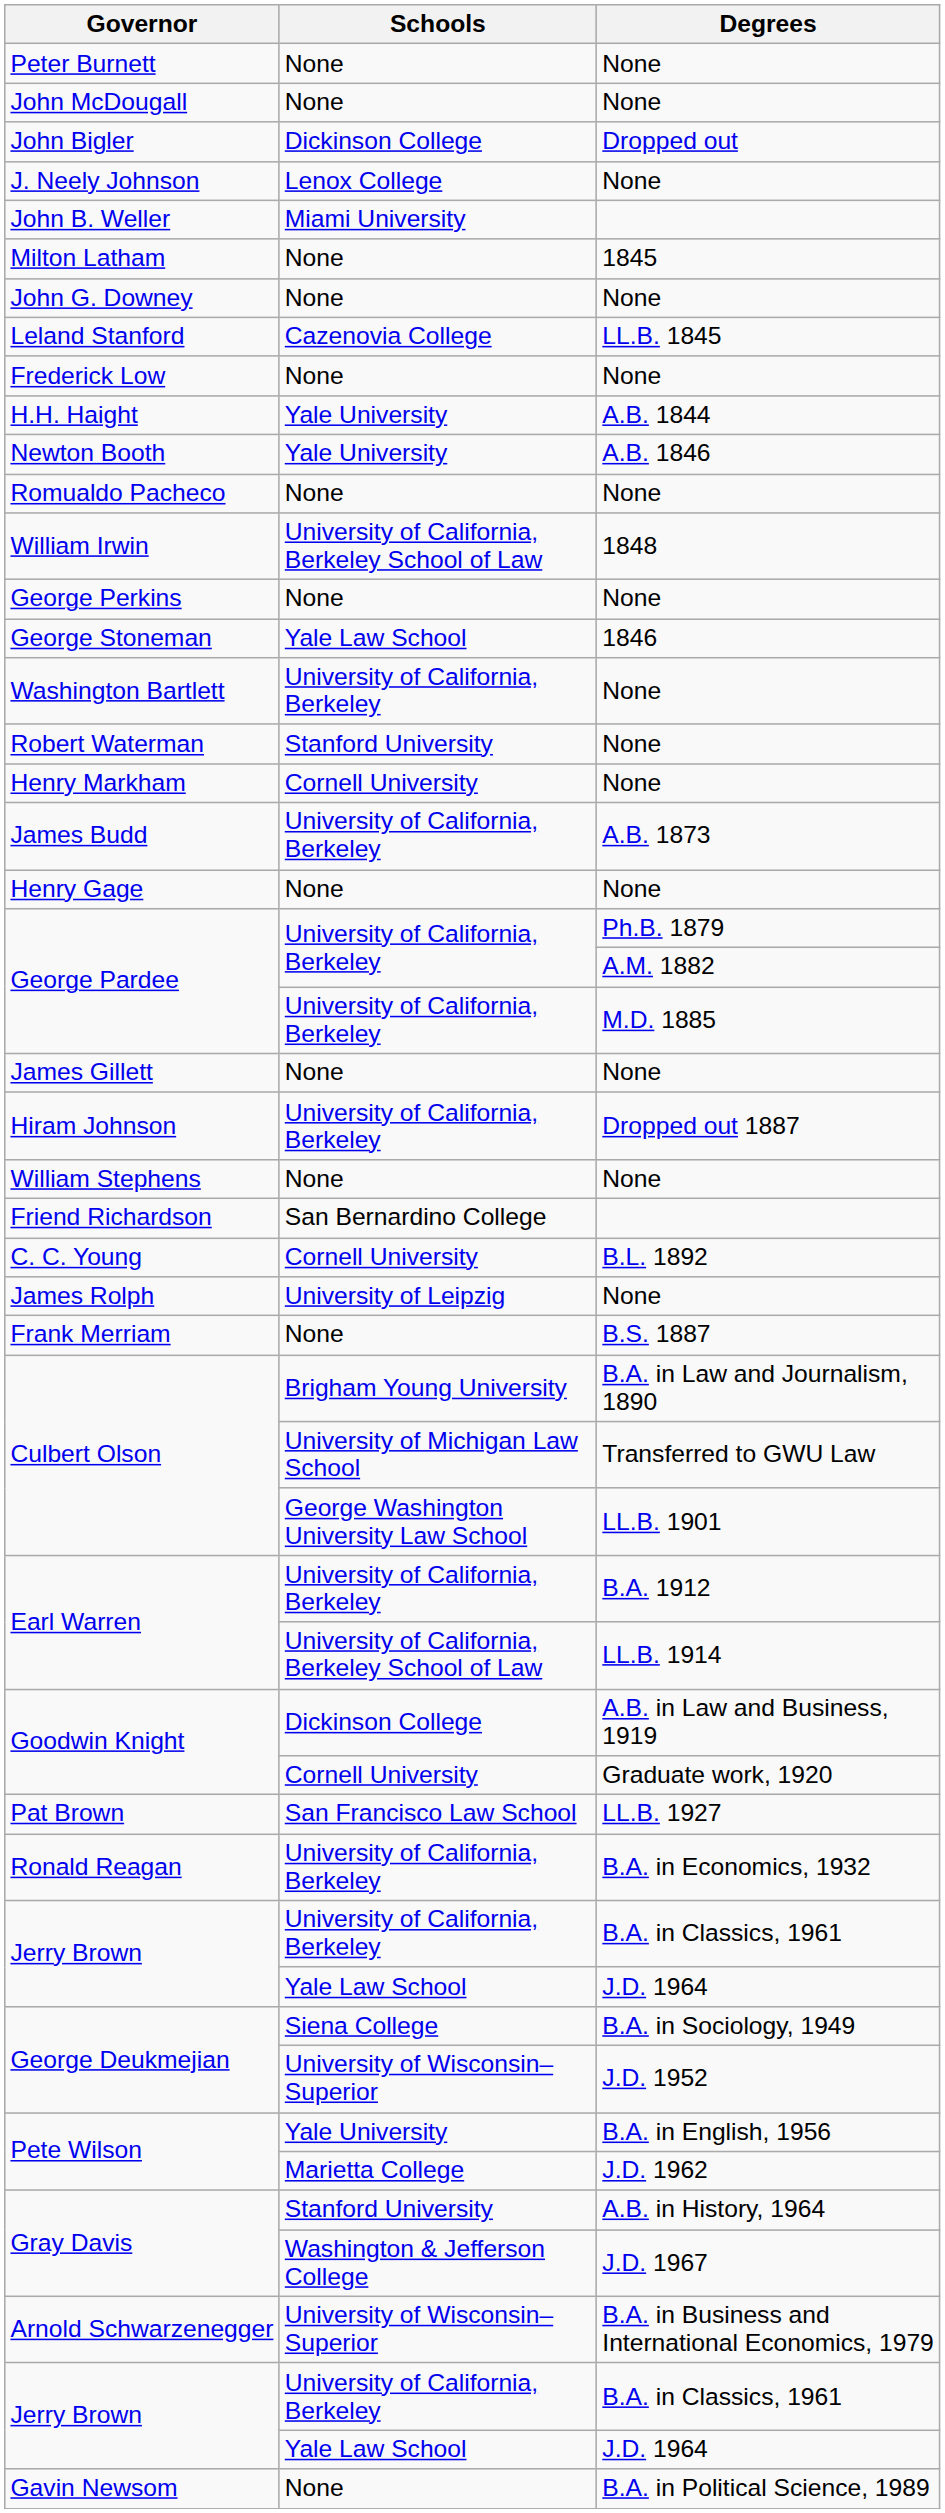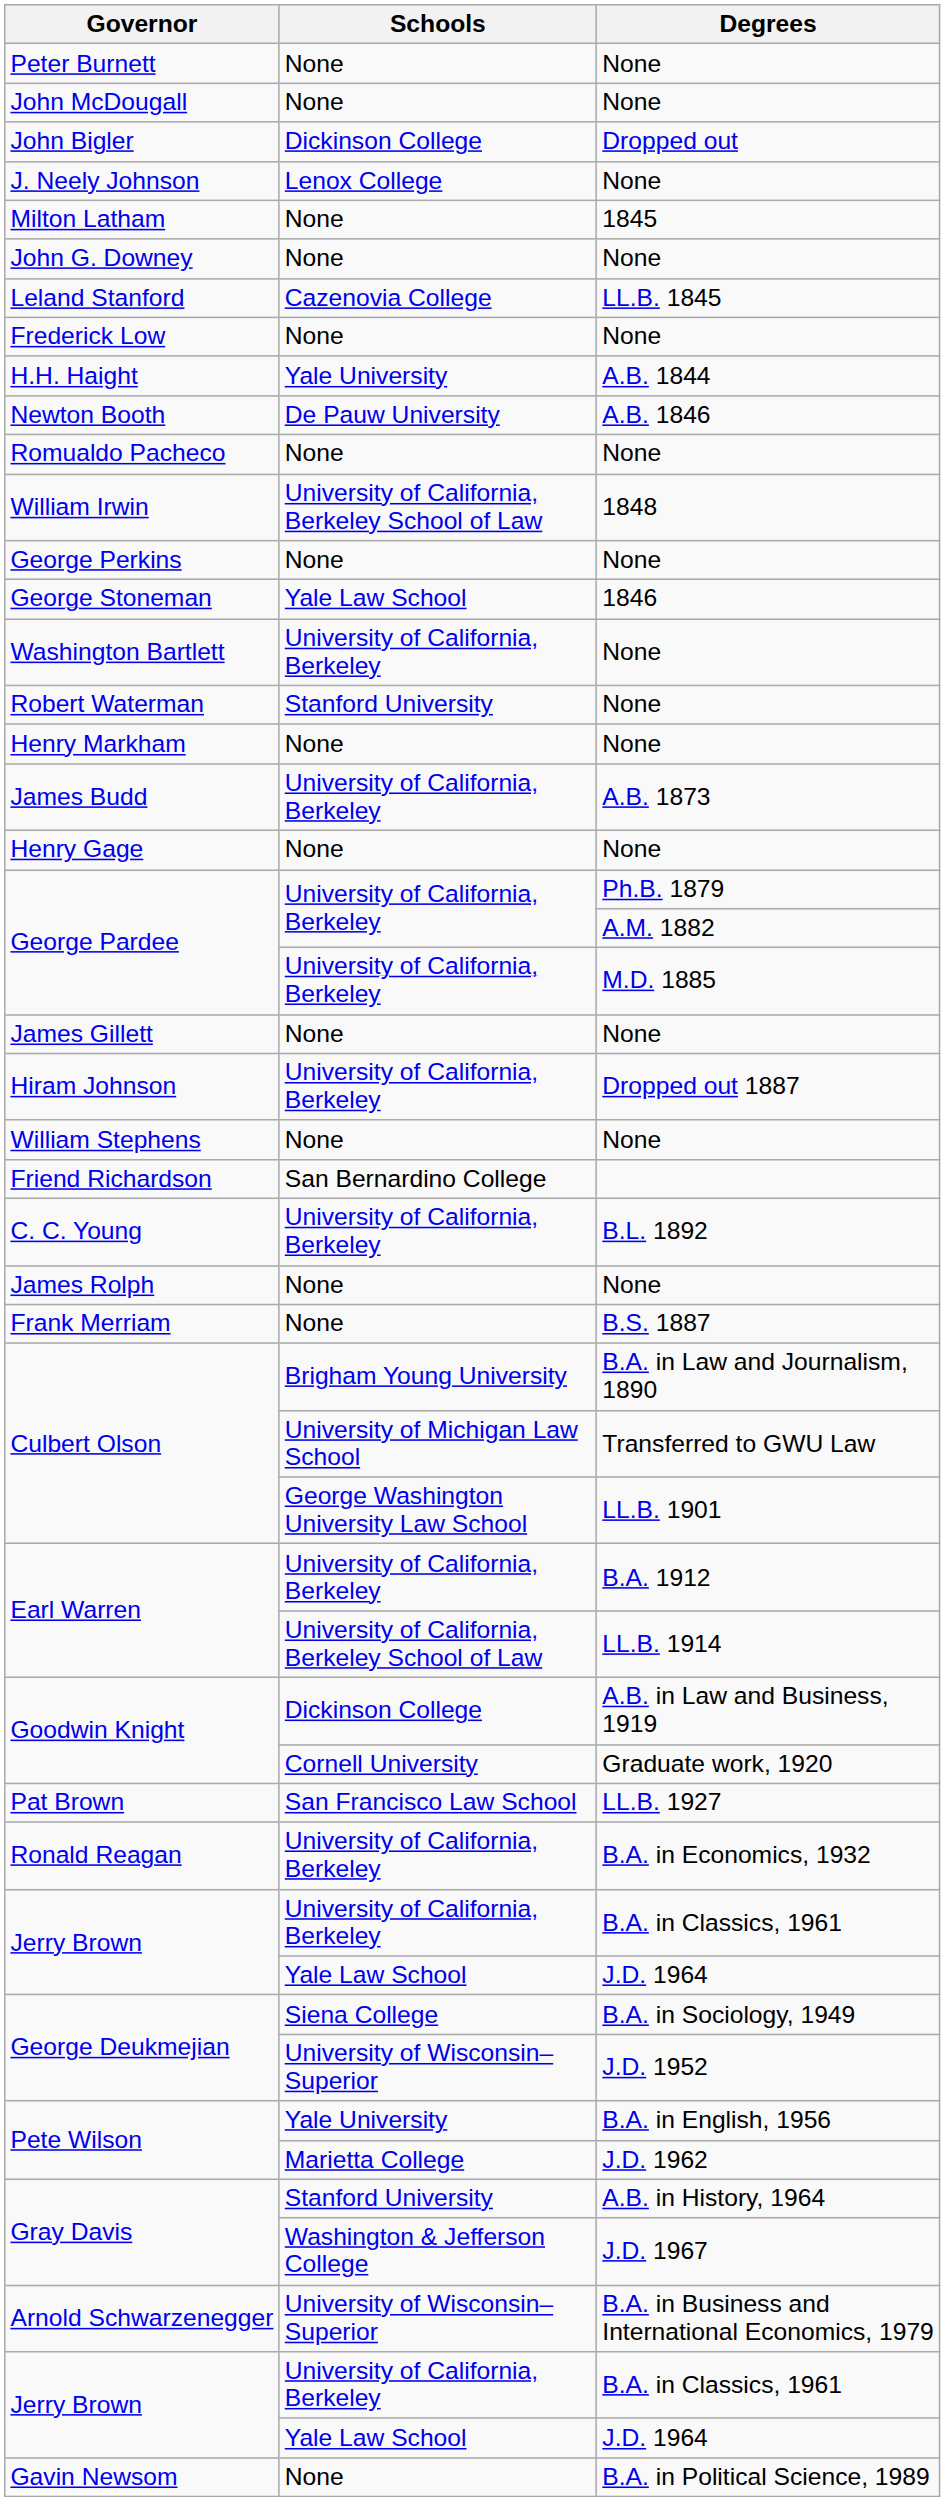 <table class="wikitable">
 <tr>
 <th>Governor</th>
 <th>Schools</th>
 <th>Degrees</th>
 </tr>
 <tr>
 <td nowrap><a href='#'>Peter Burnett</a></td>
 <td>None</td>
 <td>None</td>
 </tr>
 <tr>
 <td nowrap><a href='#'>John McDougall</a></td>
 <td>None</td>
 <td>None</td>
 </tr>
 <tr>
 <td nowrap><a href='#'>John Bigler</a></td>
 <td><a href='#'>Dickinson College</a></td>
 <td><a href='#'>Dropped out</a></td>
 </tr>
 <tr>
 <td nowrap><a href='#'>J. Neely Johnson</a></td>
 <td><a href='#'>Lenox College</a></td>
 <td>None</td>
-</tr>
-<tr>
-<td nowrap><a href='#'>John B. Weller</a></td>
-<td><a href='#'>Miami University</a></td>
-<td></td>
 </tr>
 <tr>
 <td nowrap><a href='#'>Milton Latham</a></td>
 <td>None</td>
 <td>1845</td>
 </tr>
 <tr>
 <td nowrap><a href='#'>John G. Downey</a></td>
 <td>None</td>
 <td>None</td>
 </tr>
 <tr>
 <td nowrap><a href='#'>Leland Stanford</a></td>
 <td><a href='#'>Cazenovia College</a></td>
 <td><a href='#'>LL.B.</a> 1845</td>
 </tr>
 <tr>
 <td nowrap><a href='#'>Frederick Low</a></td>
 <td>None</td>
 <td>None</td>
 </tr>
 <tr>
 <td nowrap><a href='#'>H.H. Haight</a></td>
 <td><a href='#'>Yale University</a></td>
 <td><a href='#'>A.B.</a> 1844</td>
 </tr>
 <tr>
 <td nowrap><a href='#'>Newton Booth</a></td>
-<td><a href='#'>Yale University</a></td>
+<td><a href='#'>De Pauw University</a></td>
 <td><a href='#'>A.B.</a> 1846</td>
 </tr>
 <tr>
 <td nowrap><a href='#'>Romualdo Pacheco</a></td>
 <td>None</td>
 <td>None</td>
 </tr>
 <tr>
 <td nowrap><a href='#'>William Irwin</a></td>
 <td><a href='#'>University of California, Berkeley School of Law</a></td>
 <td>1848</td>
 </tr>
 <tr>
 <td nowrap><a href='#'>George Perkins</a></td>
 <td>None</td>
 <td>None</td>
 </tr>
 <tr>
 <td nowrap><a href='#'>George Stoneman</a></td>
 <td><a href='#'>Yale Law School</a></td>
 <td>1846</td>
 </tr>
 <tr>
 <td nowrap><a href='#'>Washington Bartlett</a></td>
 <td><a href='#'>University of California, Berkeley</a></td>
 <td>None</td>
 </tr>
 <tr>
 <td nowrap><a href='#'>Robert Waterman</a></td>
 <td><a href='#'>Stanford University</a></td>
 <td>None</td>
 </tr>
 <tr>
 <td nowrap><a href='#'>Henry Markham</a></td>
-<td><a href='#'>Cornell University</a></td>
+<td>None</td>
 <td>None</td>
 </tr>
 <tr>
 <td nowrap><a href='#'>James Budd</a></td>
 <td><a href='#'>University of California, Berkeley</a></td>
 <td><a href='#'>A.B.</a> 1873</td>
 </tr>
 <tr>
 <td nowrap><a href='#'>Henry Gage</a></td>
 <td>None</td>
 <td>None</td>
 </tr>
 <tr>
 <td nowrap rowspan=3><a href='#'>George Pardee</a></td>
 <td rowspan=2><a href='#'>University of California, Berkeley</a></td>
 <td><a href='#'>Ph.B.</a> 1879</td>
 </tr>
 <tr>
 <td><a href='#'>A.M.</a> 1882</td>
 </tr>
 <tr>
 <td><a href='#'>University of California, Berkeley</a></td>
 <td><a href='#'>M.D.</a> 1885</td>
 </tr>
 <tr>
 <td nowrap><a href='#'>James Gillett</a></td>
 <td>None</td>
 <td>None</td>
 </tr>
 <tr>
 <td nowrap><a href='#'>Hiram Johnson</a></td>
 <td><a href='#'>University of California, Berkeley</a></td>
 <td><a href='#'>Dropped out</a> 1887</td>
 </tr>
 <tr>
 <td nowrap><a href='#'>William Stephens</a></td>
 <td>None</td>
 <td>None</td>
 </tr>
 <tr>
 <td nowrap><a href='#'>Friend Richardson</a></td>
 <td>San Bernardino College</td>
 <td></td>
 </tr>
 <tr>
 <td nowrap><a href='#'>C. C. Young</a></td>
-<td><a href='#'>Cornell University</a></td>
+<td><a href='#'>University of California, Berkeley</a></td>
 <td><a href='#'>B.L.</a> 1892</td>
 </tr>
 <tr>
 <td nowrap><a href='#'>James Rolph</a></td>
-<td><a href='#'>University of Leipzig</a></td>
+<td>None</td>
 <td>None</td>
 </tr>
 <tr>
 <td nowrap><a href='#'>Frank Merriam</a></td>
 <td>None</td>
 <td><a href='#'>B.S.</a> 1887</td>
 </tr>
 <tr>
 <td nowrap rowspan=3><a href='#'>Culbert Olson</a></td>
 <td><a href='#'>Brigham Young University</a></td>
 <td><a href='#'>B.A.</a> in Law and Journalism, 1890</td>
 </tr>
 <tr>
 <td><a href='#'>University of Michigan Law School</a></td>
 <td>Transferred to GWU Law</td>
 </tr>
 <tr>
 <td><a href='#'>George Washington University Law School</a></td>
 <td><a href='#'>LL.B.</a> 1901</td>
 </tr>
 <tr>
 <td nowrap rowspan=2><a href='#'>Earl Warren</a></td>
 <td><a href='#'>University of California, Berkeley</a></td>
 <td><a href='#'>B.A.</a> 1912</td>
 </tr>
 <tr>
 <td><a href='#'>University of California, Berkeley School of Law</a></td>
 <td><a href='#'>LL.B.</a> 1914</td>
 </tr>
 <tr>
 <td nowrap rowspan=2><a href='#'>Goodwin Knight</a></td>
 <td><a href='#'>Dickinson College</a></td>
 <td><a href='#'>A.B.</a> in Law and Business, 1919</td>
 </tr>
 <tr>
 <td><a href='#'>Cornell University</a></td>
 <td>Graduate work, 1920</td>
 </tr>
 <tr>
 <td nowrap><a href='#'>Pat Brown</a></td>
 <td><a href='#'>San Francisco Law School</a></td>
 <td><a href='#'>LL.B.</a> 1927</td>
 </tr>
 <tr>
 <td nowrap><a href='#'>Ronald Reagan</a></td>
 <td><a href='#'>University of California, Berkeley</a></td>
 <td><a href='#'>B.A.</a> in Economics, 1932</td>
 </tr>
 <tr>
 <td nowrap rowspan=2><a href='#'>Jerry Brown</a></td>
 <td><a href='#'>University of California, Berkeley</a></td>
 <td><a href='#'>B.A.</a> in Classics, 1961</td>
 </tr>
 <tr>
 <td><a href='#'>Yale Law School</a></td>
 <td><a href='#'>J.D.</a> 1964</td>
 </tr>
 <tr>
 <td nowrap rowspan=2><a href='#'>George Deukmejian</a></td>
 <td><a href='#'>Siena College</a></td>
 <td><a href='#'>B.A.</a> in Sociology, 1949</td>
 </tr>
 <tr>
 <td><a href='#'>University of Wisconsin–Superior</a></td>
 <td><a href='#'>J.D.</a> 1952</td>
 </tr>
 <tr>
 <td nowrap rowspan=2><a href='#'>Pete Wilson</a></td>
 <td><a href='#'>Yale University</a></td>
 <td><a href='#'>B.A.</a> in English, 1956</td>
 </tr>
 <tr>
 <td><a href='#'>Marietta College</a></td>
 <td><a href='#'>J.D.</a> 1962</td>
 </tr>
 <tr>
 <td nowrap rowspan=2><a href='#'>Gray Davis</a></td>
 <td><a href='#'>Stanford University</a></td>
 <td><a href='#'>A.B.</a> in History, 1964</td>
 </tr>
 <tr>
 <td><a href='#'>Washington & Jefferson College</a></td>
 <td><a href='#'>J.D.</a> 1967</td>
 </tr>
 <tr>
 <td nowrap><a href='#'>Arnold Schwarzenegger</a></td>
 <td><a href='#'>University of Wisconsin–Superior</a></td>
 <td><a href='#'>B.A.</a> in Business and International Economics, 1979</td>
 </tr>
 <tr>
 <td nowrap rowspan=2><a href='#'>Jerry Brown</a></td>
 <td><a href='#'>University of California, Berkeley</a></td>
 <td><a href='#'>B.A.</a> in Classics, 1961</td>
 </tr>
 <tr>
 <td><a href='#'>Yale Law School</a></td>
 <td><a href='#'>J.D.</a> 1964</td>
 </tr>
 <tr>
 <td nowrap><a href='#'>Gavin Newsom</a></td>
 <td>None</td>
 <td><a href='#'>B.A.</a> in Political Science, 1989</td>
 </tr>
 </table>
